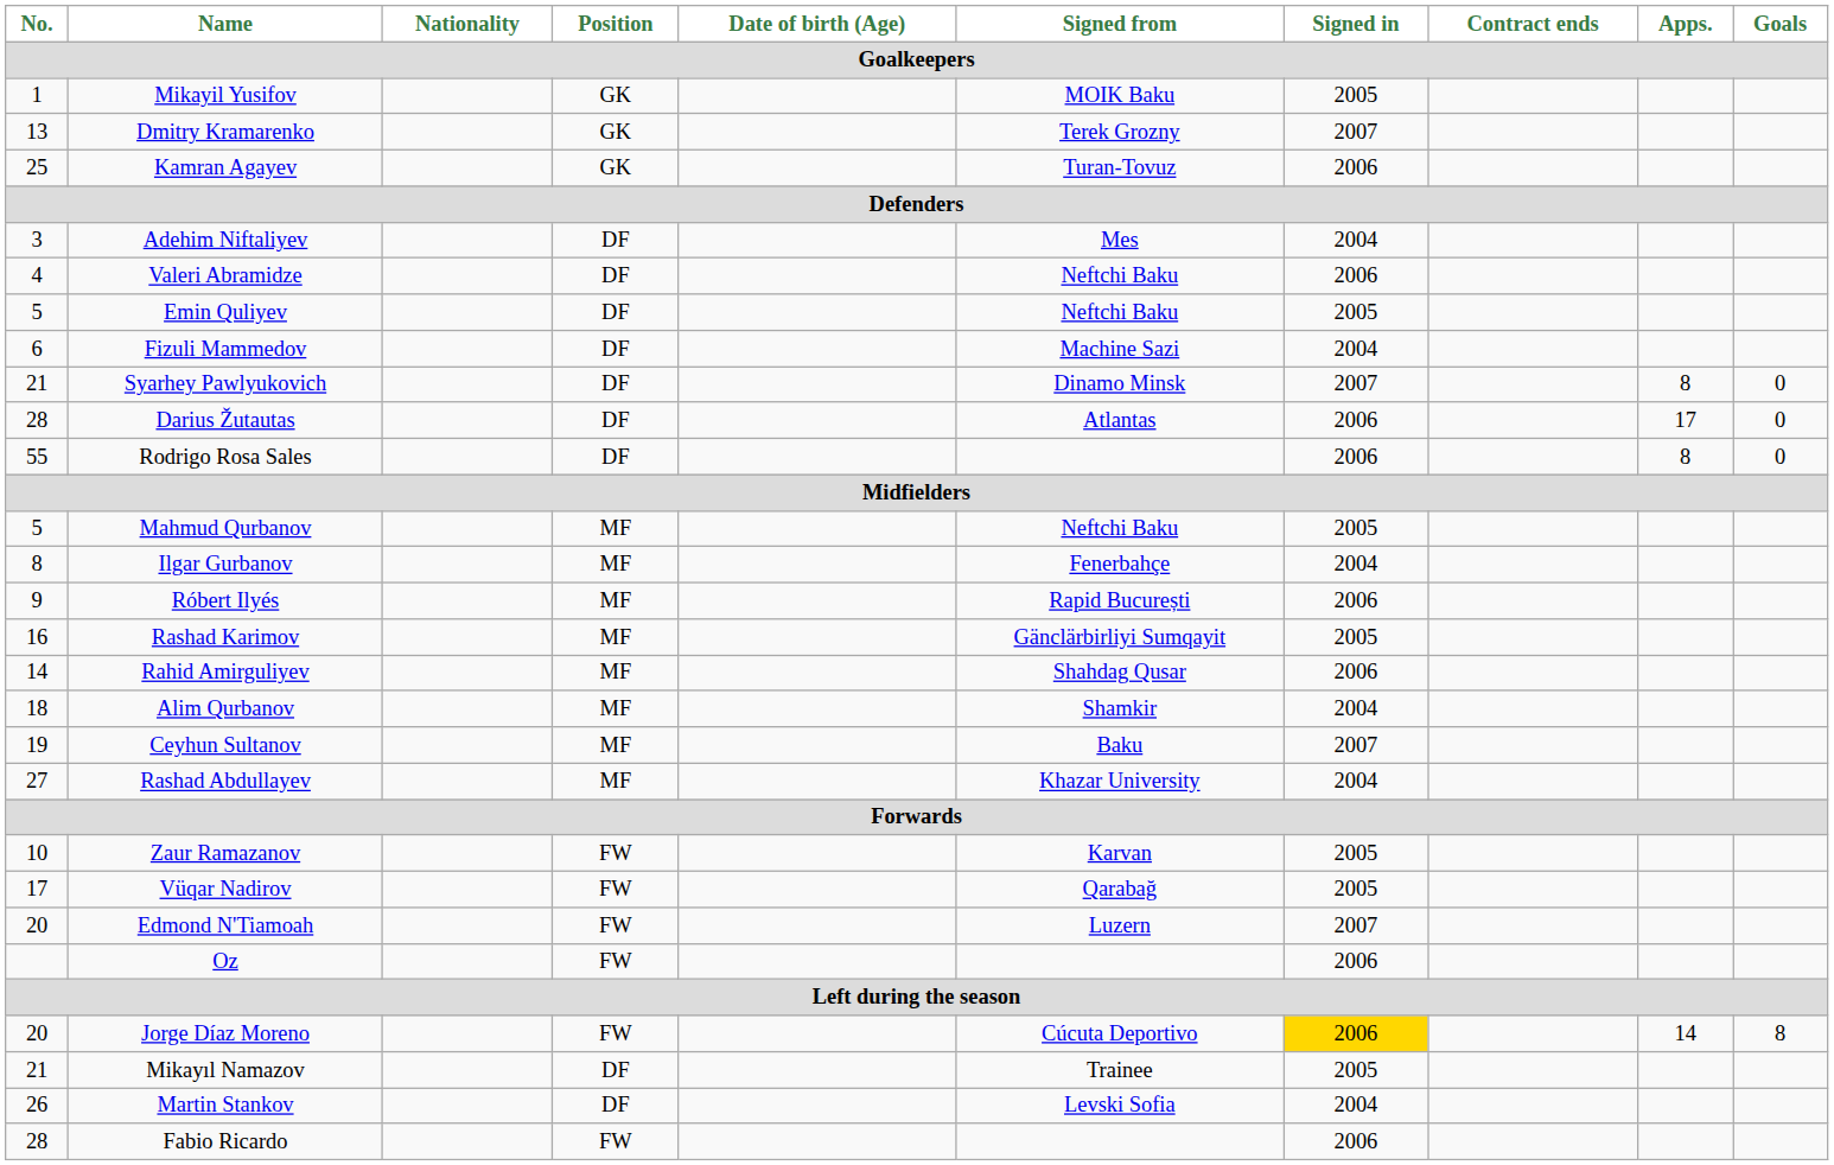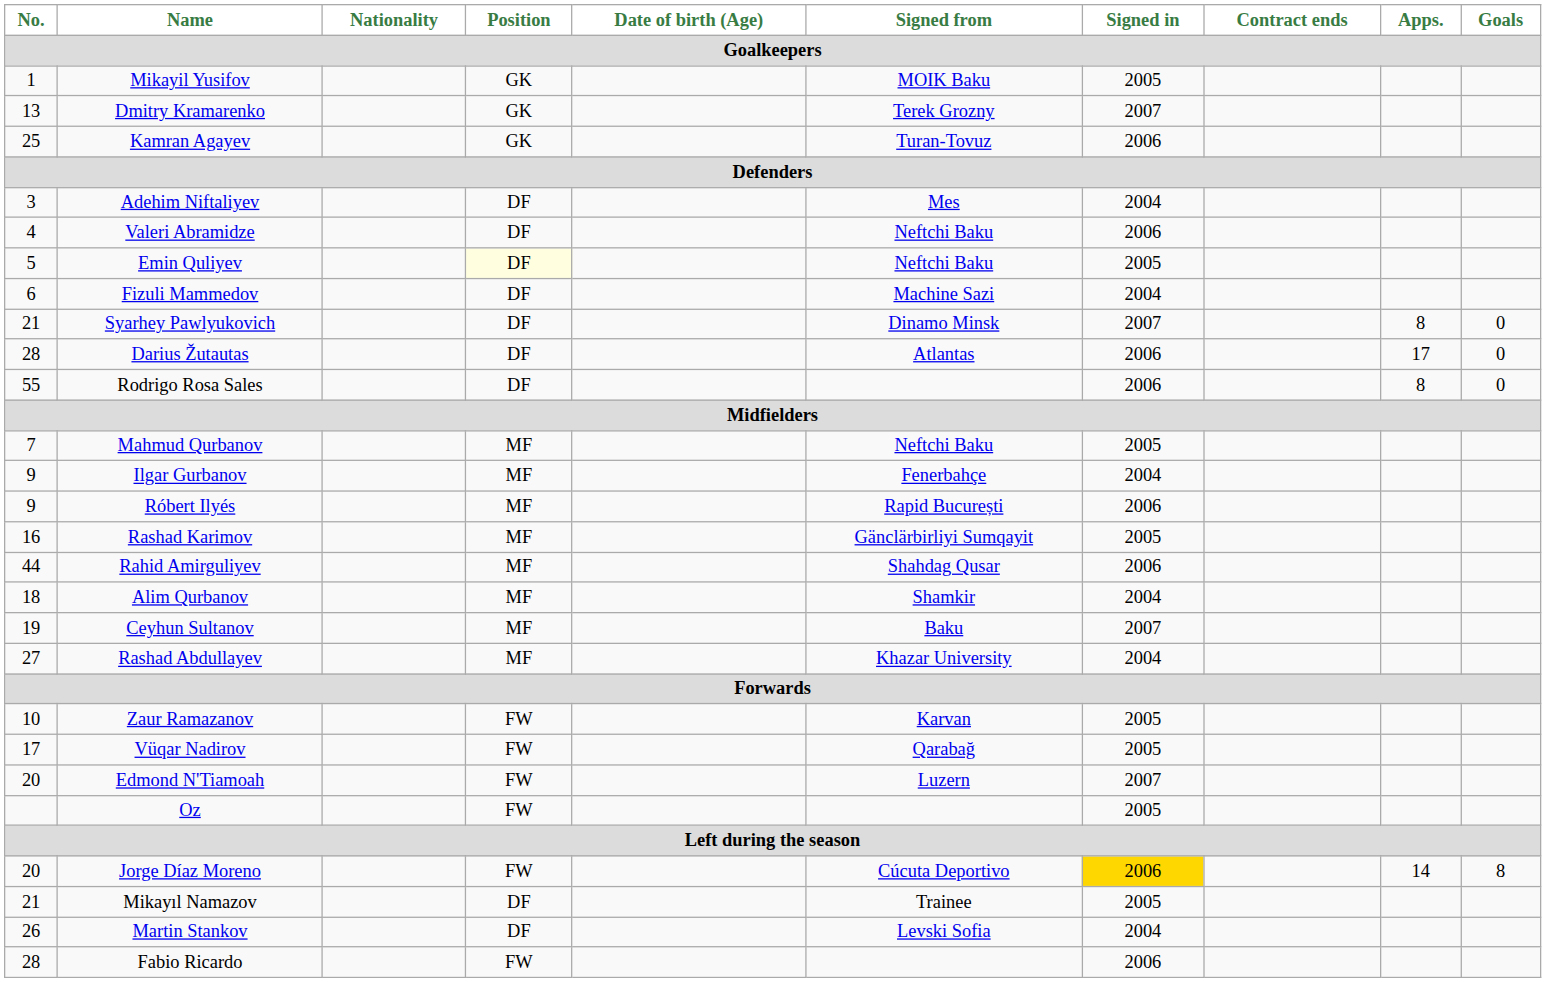 <table class="wikitable"  style="text-align:center; font-size:90%; width:95%;">
 <tr>
 <th style="background:#FFFFFF; color:#387C44; text-align:center;">No.</th>
 <th style="background:#FFFFFF; color:#387C44; text-align:center;">Name</th>
 <th style="background:#FFFFFF; color:#387C44; text-align:center;">Nationality</th>
 <th style="background:#FFFFFF; color:#387C44; text-align:center;">Position</th>
 <th style="background:#FFFFFF; color:#387C44; text-align:center;">Date of birth (Age)</th>
 <th style="background:#FFFFFF; color:#387C44; text-align:center;">Signed from</th>
 <th style="background:#FFFFFF; color:#387C44; text-align:center;">Signed in</th>
 <th style="background:#FFFFFF; color:#387C44; text-align:center;">Contract ends</th>
 <th style="background:#FFFFFF; color:#387C44; text-align:center;">Apps.</th>
 <th style="background:#FFFFFF; color:#387C44; text-align:center;">Goals</th>
 </tr>
 <tr>
 <th colspan="11"  style="background:#dcdcdc; text-align:center;">Goalkeepers</th>
 </tr>
 <tr>
 <td>1</td>
 <td><a href='#'>Mikayil Yusifov</a></td>
 <td></td>
 <td>GK</td>
 <td></td>
 <td><a href='#'>MOIK Baku</a></td>
 <td>2005</td>
 <td></td>
 <td></td>
 <td></td>
 </tr>
 <tr>
 <td>13</td>
 <td><a href='#'>Dmitry Kramarenko</a></td>
 <td></td>
 <td>GK</td>
 <td></td>
 <td><a href='#'>Terek Grozny</a></td>
 <td>2007</td>
 <td></td>
 <td></td>
 <td></td>
 </tr>
 <tr>
 <td>25</td>
 <td><a href='#'>Kamran Agayev</a></td>
 <td></td>
 <td>GK</td>
 <td></td>
 <td><a href='#'>Turan-Tovuz</a></td>
 <td>2006</td>
 <td></td>
 <td></td>
 <td></td>
 </tr>
 <tr>
 <th colspan="11"  style="background:#dcdcdc; text-align:center;">Defenders</th>
 </tr>
 <tr>
 <td>3</td>
 <td><a href='#'>Adehim Niftaliyev</a></td>
 <td></td>
 <td>DF</td>
 <td></td>
 <td><a href='#'>Mes</a></td>
 <td>2004</td>
 <td></td>
 <td></td>
 <td></td>
 </tr>
 <tr>
 <td>4</td>
 <td><a href='#'>Valeri Abramidze</a></td>
 <td></td>
 <td>DF</td>
 <td></td>
 <td><a href='#'>Neftchi Baku</a></td>
 <td>2006</td>
 <td></td>
 <td></td>
 <td></td>
 </tr>
 <tr>
 <td>5</td>
 <td><a href='#'>Emin Quliyev</a></td>
 <td></td>
-<td>DF</td>
+<td style="background: lightyellow;">DF</td>
 <td></td>
 <td><a href='#'>Neftchi Baku</a></td>
 <td>2005</td>
 <td></td>
 <td></td>
 <td></td>
 </tr>
 <tr>
 <td>6</td>
 <td><a href='#'>Fizuli Mammedov</a></td>
 <td></td>
 <td>DF</td>
 <td></td>
 <td><a href='#'>Machine Sazi</a></td>
 <td>2004</td>
 <td></td>
 <td></td>
 <td></td>
 </tr>
 <tr>
 <td>21</td>
 <td><a href='#'>Syarhey Pawlyukovich</a></td>
 <td></td>
 <td>DF</td>
 <td></td>
 <td><a href='#'>Dinamo Minsk</a></td>
 <td>2007</td>
 <td></td>
 <td>8</td>
 <td>0</td>
 </tr>
 <tr>
 <td>28</td>
 <td><a href='#'>Darius Žutautas</a></td>
 <td></td>
 <td>DF</td>
 <td></td>
 <td><a href='#'>Atlantas</a></td>
 <td>2006</td>
 <td></td>
 <td>17</td>
 <td>0</td>
 </tr>
 <tr>
 <td>55</td>
 <td>Rodrigo Rosa Sales</td>
 <td></td>
 <td>DF</td>
 <td></td>
 <td></td>
 <td>2006</td>
 <td></td>
 <td>8</td>
 <td>0</td>
 </tr>
 <tr>
 <th colspan="11"  style="background:#dcdcdc; text-align:center;">Midfielders</th>
 </tr>
 <tr>
-<td>5</td>
+<td>7</td>
 <td><a href='#'>Mahmud Qurbanov</a></td>
 <td></td>
 <td>MF</td>
 <td></td>
 <td><a href='#'>Neftchi Baku</a></td>
 <td>2005</td>
 <td></td>
 <td></td>
 <td></td>
 </tr>
 <tr>
-<td>8</td>
+<td>9</td>
 <td><a href='#'>Ilgar Gurbanov</a></td>
 <td></td>
 <td>MF</td>
 <td></td>
 <td><a href='#'>Fenerbahçe</a></td>
 <td>2004</td>
 <td></td>
 <td></td>
 <td></td>
 </tr>
 <tr>
 <td>9</td>
 <td><a href='#'>Róbert Ilyés</a></td>
 <td></td>
 <td>MF</td>
 <td></td>
 <td><a href='#'>Rapid București</a></td>
 <td>2006</td>
 <td></td>
 <td></td>
 <td></td>
 </tr>
 <tr>
 <td>16</td>
 <td><a href='#'>Rashad Karimov</a></td>
 <td></td>
 <td>MF</td>
 <td></td>
 <td><a href='#'>Gänclärbirliyi Sumqayit</a></td>
 <td>2005</td>
 <td></td>
 <td></td>
 <td></td>
 </tr>
 <tr>
-<td>14</td>
+<td>44</td>
 <td><a href='#'>Rahid Amirguliyev</a></td>
 <td></td>
 <td>MF</td>
 <td></td>
 <td><a href='#'>Shahdag Qusar</a></td>
 <td>2006</td>
 <td></td>
 <td></td>
 <td></td>
 </tr>
 <tr>
 <td>18</td>
 <td><a href='#'>Alim Qurbanov</a></td>
 <td></td>
 <td>MF</td>
 <td></td>
 <td><a href='#'>Shamkir</a></td>
 <td>2004</td>
 <td></td>
 <td></td>
 <td></td>
 </tr>
 <tr>
 <td>19</td>
 <td><a href='#'>Ceyhun Sultanov</a></td>
 <td></td>
 <td>MF</td>
 <td></td>
 <td><a href='#'>Baku</a></td>
 <td>2007</td>
 <td></td>
 <td></td>
 <td></td>
 </tr>
 <tr>
 <td>27</td>
 <td><a href='#'>Rashad Abdullayev</a></td>
 <td></td>
 <td>MF</td>
 <td></td>
 <td><a href='#'>Khazar University</a></td>
 <td>2004</td>
 <td></td>
 <td></td>
 <td></td>
 </tr>
 <tr>
 <th colspan="11"  style="background:#dcdcdc; text-align:center;">Forwards</th>
 </tr>
 <tr>
 <td>10</td>
 <td><a href='#'>Zaur Ramazanov</a></td>
 <td></td>
 <td>FW</td>
 <td></td>
 <td><a href='#'>Karvan</a></td>
 <td>2005</td>
 <td></td>
 <td></td>
 <td></td>
 </tr>
 <tr>
 <td>17</td>
 <td><a href='#'>Vüqar Nadirov</a></td>
 <td></td>
 <td>FW</td>
 <td></td>
 <td><a href='#'>Qarabağ</a></td>
 <td>2005</td>
 <td></td>
 <td></td>
 <td></td>
 </tr>
 <tr>
 <td>20</td>
 <td><a href='#'>Edmond N'Tiamoah</a></td>
 <td></td>
 <td>FW</td>
 <td></td>
 <td><a href='#'>Luzern</a></td>
 <td>2007</td>
 <td></td>
 <td></td>
 <td></td>
 </tr>
 <tr>
 <td></td>
 <td><a href='#'>Oz</a></td>
 <td></td>
 <td>FW</td>
 <td></td>
 <td></td>
-<td>2006</td>
+<td>2005</td>
 <td></td>
 <td></td>
 <td></td>
 </tr>
 <tr>
 <th colspan="11"  style="background:#dcdcdc; text-align:center;">Left during the season</th>
 </tr>
 <tr>
 <td>20</td>
 <td><a href='#'>Jorge Díaz Moreno</a></td>
 <td></td>
 <td>FW</td>
 <td></td>
 <td><a href='#'>Cúcuta Deportivo</a></td>
 <td style="background: gold;">2006</td>
 <td></td>
 <td>14</td>
 <td>8</td>
 </tr>
 <tr>
 <td>21</td>
 <td>Mikayıl Namazov</td>
 <td></td>
 <td>DF</td>
 <td></td>
 <td>Trainee</td>
 <td>2005</td>
 <td></td>
 <td></td>
 <td></td>
 </tr>
 <tr>
 <td>26</td>
 <td><a href='#'>Martin Stankov</a></td>
 <td></td>
 <td>DF</td>
 <td></td>
 <td><a href='#'>Levski Sofia</a></td>
 <td>2004</td>
 <td></td>
 <td></td>
 <td></td>
 </tr>
 <tr>
 <td>28</td>
 <td>Fabio Ricardo</td>
 <td></td>
 <td>FW</td>
 <td></td>
 <td></td>
 <td>2006</td>
 <td></td>
 <td></td>
 <td></td>
 </tr>
 </table>
